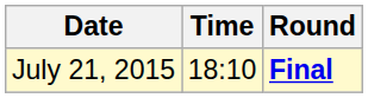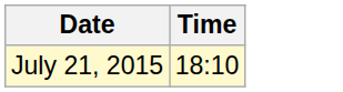 <table class="wikitable">
 <tr>
 <th>Date</th>
 <th>Time</th>
-<th>Round</th>
 </tr>
 <tr style=background:lemonchiffon>
 <td>July 21, 2015</td>
 <td>18:10</td>
-<td><strong><a href='#'>Final</a></strong></td>
 </tr>
 </table>
